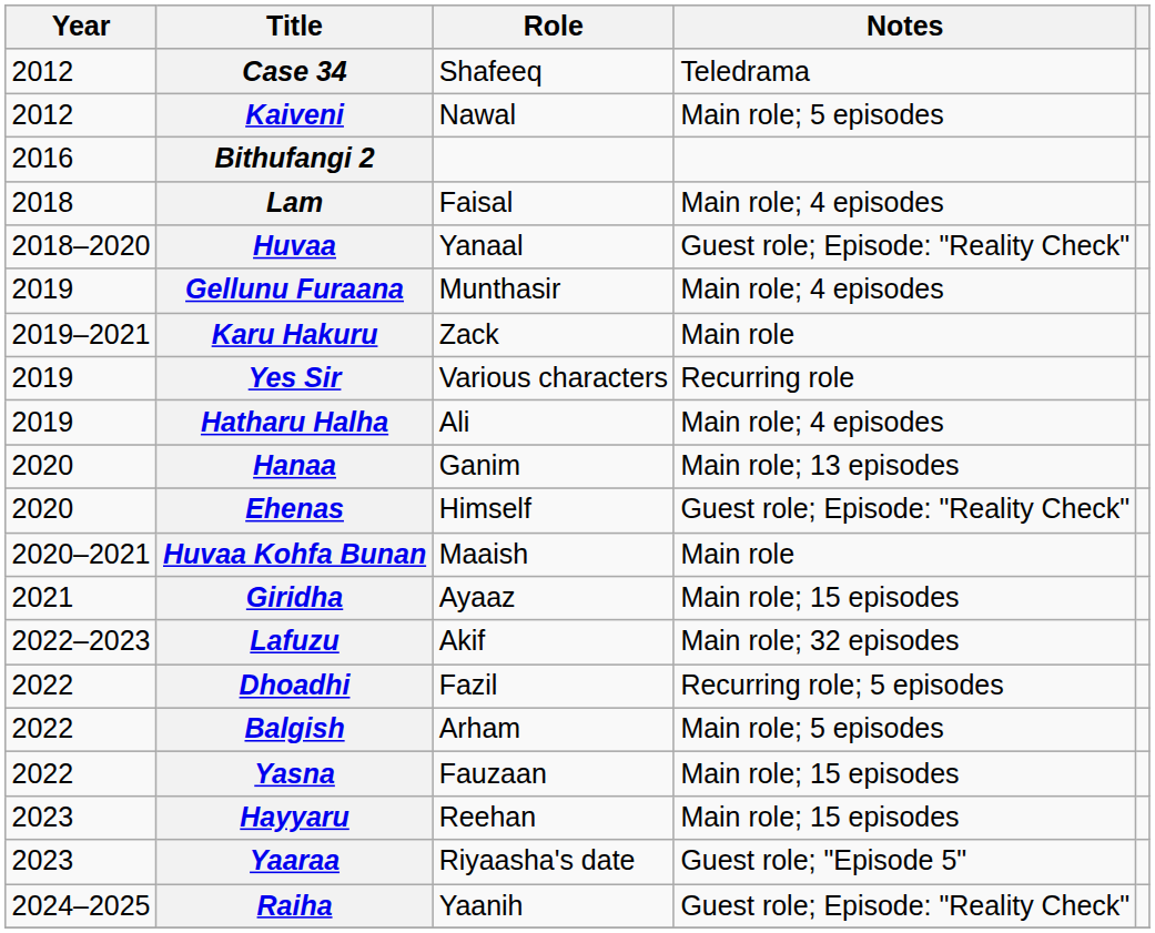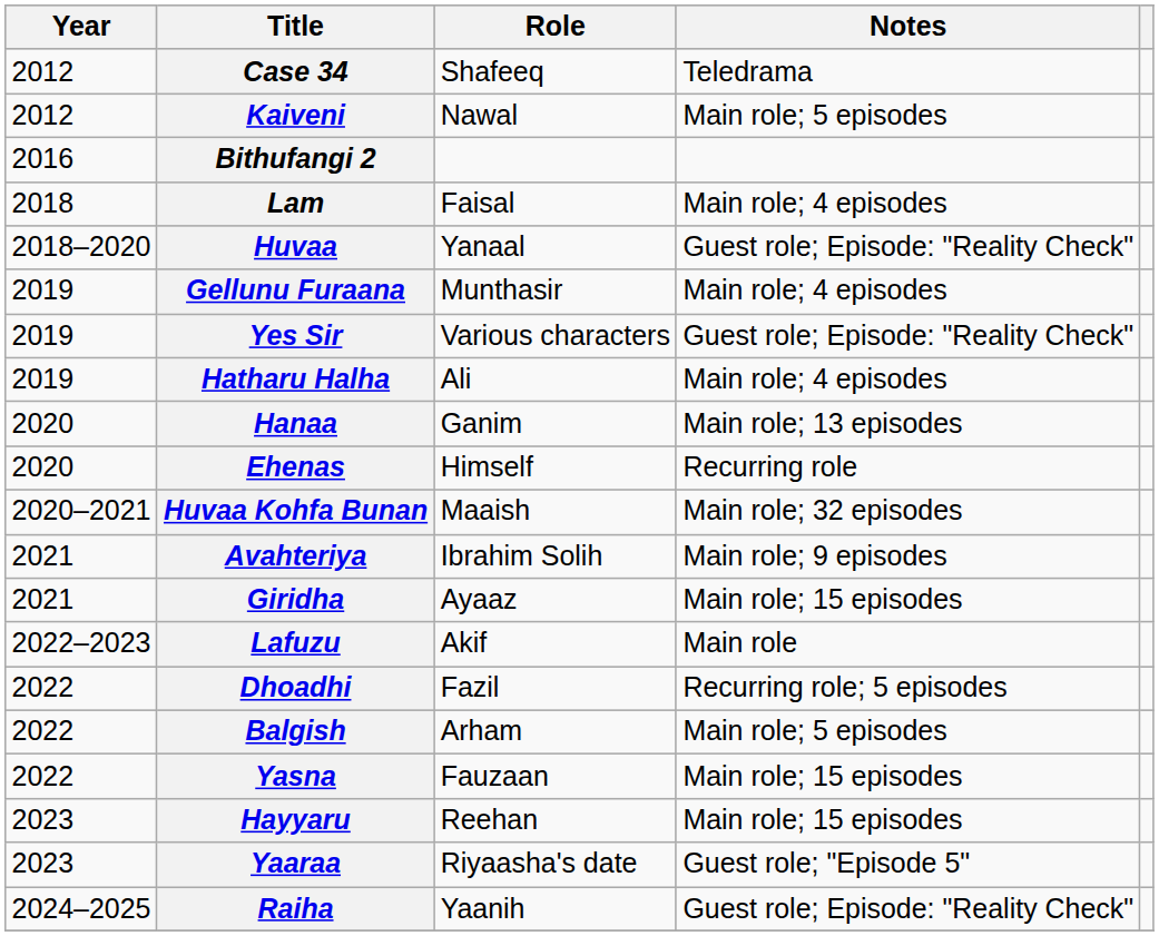 <table class="wikitable sortable plainrowheaders">
 <tr style="background:#ccc; text-align:center;">
 <th scope="col">Year</th>
 <th scope="col">Title</th>
 <th scope="col">Role</th>
 <th scope="col">Notes</th>
 <th scope="col" class="unsortable"></th>
 </tr>
 <tr>
 <td>2012</td>
 <th scope="row"><em>Case 34</em></th>
 <td>Shafeeq</td>
 <td>Teledrama</td>
 <td></td>
 </tr>
 <tr>
 <td>2012</td>
 <th scope="row"><em><a href='#'>Kaiveni</a></em></th>
 <td>Nawal</td>
 <td>Main role; 5 episodes</td>
 <td style="text-align: center;"></td>
 </tr>
 <tr>
 <td>2016</td>
 <th scope="row"><em>Bithufangi 2</em></th>
 <td></td>
 <td></td>
 <td></td>
 </tr>
 <tr>
 <td>2018</td>
 <th scope="row"><em>Lam</em></th>
 <td>Faisal</td>
 <td>Main role; 4 episodes</td>
 <td style="text-align: center;"></td>
 </tr>
 <tr>
 <td>2018–2020</td>
 <th scope="row"><em><a href='#'>Huvaa</a></em></th>
 <td>Yanaal</td>
 <td>Guest role; Episode: "Reality Check"</td>
 <td style="text-align: center;"></td>
 </tr>
 <tr>
 <td>2019</td>
 <th scope="row"><em><a href='#'>Gellunu Furaana</a></em></th>
 <td>Munthasir</td>
 <td>Main role; 4 episodes</td>
 <td style="text-align: center;"></td>
 </tr>
 <tr>
-<td>2019–2021</td>
-<th scope="row"><em><a href='#'>Karu Hakuru</a></em></th>
-<td>Zack</td>
-<td>Main role</td>
-<td style="text-align: center;"></td>
-</tr>
-<tr>
 <td>2019</td>
 <th scope="row"><em><a href='#'>Yes Sir</a></em></th>
 <td>Various characters</td>
-<td>Recurring role</td>
+<td>Guest role; Episode: "Reality Check"</td>
 <td style="text-align: center;"></td>
 </tr>
 <tr>
 <td>2019</td>
 <th scope="row"><em><a href='#'>Hatharu Halha</a></em></th>
 <td>Ali</td>
 <td>Main role; 4 episodes</td>
 <td style="text-align: center;"></td>
 </tr>
 <tr>
 <td>2020</td>
 <th scope="row"><em><a href='#'>Hanaa</a></em></th>
 <td>Ganim</td>
 <td>Main role; 13 episodes</td>
 <td style="text-align: center;"></td>
 </tr>
 <tr>
 <td>2020</td>
 <th scope="row"><em><a href='#'>Ehenas</a></em></th>
 <td>Himself</td>
-<td>Guest role; Episode: "Reality Check"</td>
+<td>Recurring role</td>
 <td style="text-align: center;"></td>
 </tr>
 <tr>
 <td>2020–2021</td>
 <th scope="row"><em><a href='#'>Huvaa Kohfa Bunan</a></em></th>
 <td>Maaish</td>
-<td>Main role</td>
+<td>Main role; 32 episodes</td>
+<td style="text-align: center;"></td>
+</tr>
+<tr>
+<td>2021</td>
+<th scope="row"><em><a href='#'>Avahteriya</a></em></th>
+<td>Ibrahim Solih</td>
+<td>Main role; 9 episodes</td>
 <td style="text-align: center;"></td>
 </tr>
 <tr>
 <td>2021</td>
 <th scope="row"><em><a href='#'>Giridha</a></em></th>
 <td>Ayaaz</td>
 <td>Main role; 15 episodes</td>
 <td style="text-align: center;"></td>
 </tr>
 <tr>
 <td>2022–2023</td>
 <th scope="row"><em><a href='#'>Lafuzu</a></em></th>
 <td>Akif</td>
-<td>Main role; 32 episodes</td>
+<td>Main role</td>
 <td style="text-align: center;"></td>
 </tr>
 <tr>
 <td>2022</td>
 <th scope="row"><em><a href='#'>Dhoadhi</a></em></th>
 <td>Fazil</td>
 <td>Recurring role; 5 episodes</td>
 <td style="text-align: center;"></td>
 </tr>
 <tr>
 <td>2022</td>
 <th scope="row"><em><a href='#'>Balgish</a></em></th>
 <td>Arham</td>
 <td>Main role; 5 episodes</td>
 <td style="text-align: center;"></td>
 </tr>
 <tr>
 <td>2022</td>
 <th scope="row"><em><a href='#'>Yasna</a></em></th>
 <td>Fauzaan</td>
 <td>Main role; 15 episodes</td>
 <td style="text-align: center;"></td>
 </tr>
 <tr>
 <td>2023</td>
 <th scope="row"><em><a href='#'>Hayyaru</a></em></th>
 <td>Reehan</td>
 <td>Main role; 15 episodes</td>
 <td style="text-align:center;"></td>
 </tr>
 <tr>
 <td>2023</td>
 <th scope="row"><em><a href='#'>Yaaraa</a></em></th>
 <td>Riyaasha's date</td>
 <td>Guest role; "Episode 5"</td>
 <td style="text-align: center;"></td>
 </tr>
 <tr>
 <td>2024–2025</td>
 <th scope="row"><em><a href='#'>Raiha</a></em></th>
 <td>Yaanih</td>
 <td>Guest role; Episode: "Reality Check"</td>
 <td style="text-align: center;"></td>
 </tr>
 <tr>
 </tr>
 </table>
